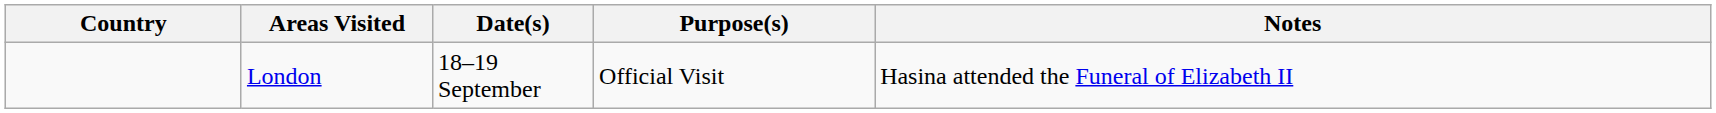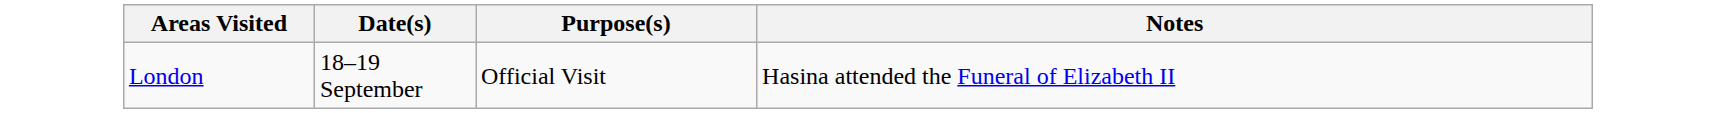 <table class="wikitable outercollapse sortable" style="margin: 1em auto 1em auto">
 <tr>
-<th width="150">Country</th>
 <th width="120">Areas Visited</th>
 <th width="100">Date(s)</th>
 <th width="180">Purpose(s)</th>
 <th width="550">Notes</th>
 </tr>
 <tr>
-<td></td>
 <td><a href='#'>London</a></td>
 <td>18–19 September</td>
 <td>Official Visit</td>
 <td>Hasina attended the <a href='#'>Funeral of Elizabeth II</a></td>
 </tr>
 </table>
